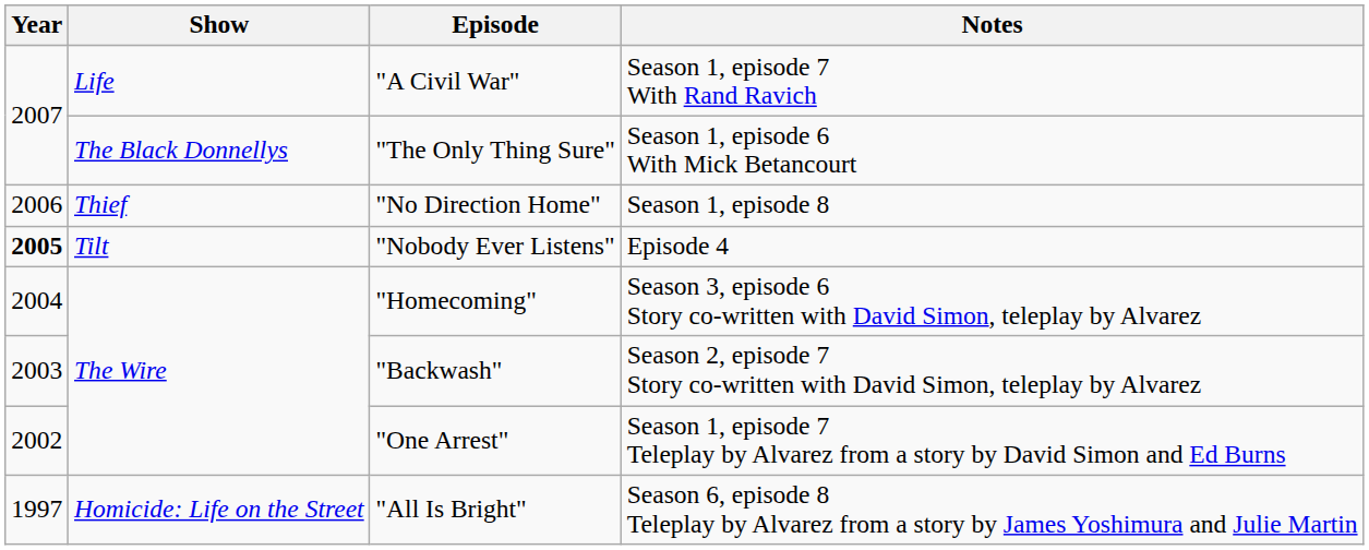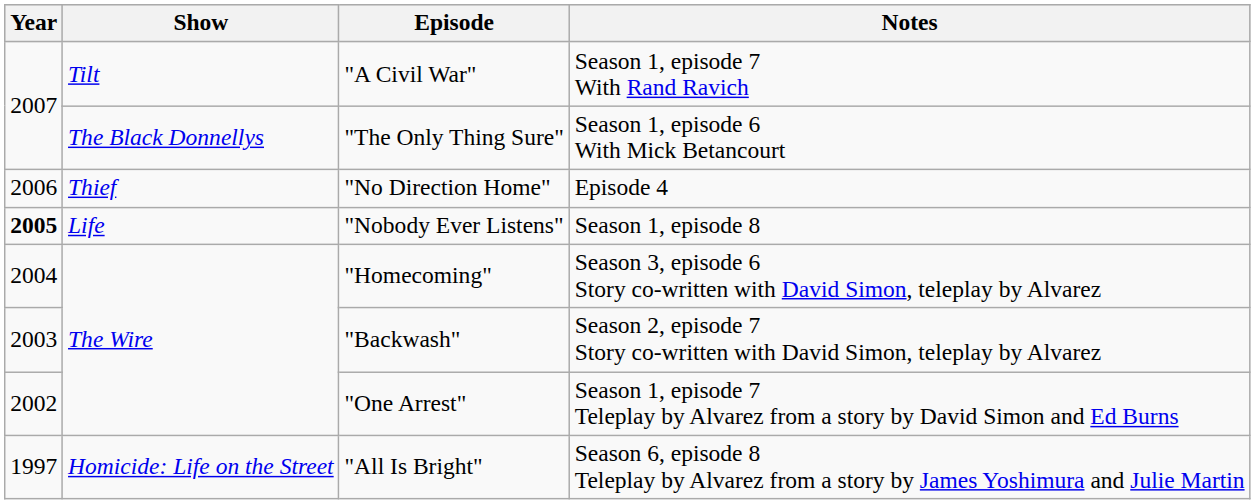 <table class="wikitable">
 <tr style="background:#ccc; text-align:center;">
 <th>Year</th>
 <th>Show</th>
 <th>Episode</th>
 <th>Notes</th>
 </tr>
 <tr>
 <td rowspan=2>2007</td>
-<td><em><a href='#'>Life</a></em></td>
+<td><em><a href='#'>Tilt</a></em></td>
 <td>"A Civil War"</td>
 <td>Season 1, episode 7<br>With <a href='#'>Rand Ravich</a></td>
 </tr>
 <tr>
 <td><em><a href='#'>The Black Donnellys</a></em></td>
 <td>"The Only Thing Sure"</td>
 <td>Season 1, episode 6<br>With Mick Betancourt</td>
 </tr>
 <tr>
 <td>2006</td>
 <td><em><a href='#'>Thief</a></em></td>
 <td>"No Direction Home"</td>
-<td>Season 1, episode 8</td>
+<td>Episode 4</td>
 </tr>
 <tr>
 <td><strong>2005</strong></td>
-<td><em><a href='#'>Tilt</a></em></td>
+<td><em><a href='#'>Life</a></em></td>
 <td>"Nobody Ever Listens"</td>
-<td>Episode 4</td>
+<td>Season 1, episode 8</td>
 </tr>
 <tr>
 <td>2004</td>
 <td rowspan=3><em><a href='#'>The Wire</a></em></td>
 <td>"Homecoming"</td>
 <td>Season 3, episode 6<br>Story co-written with <a href='#'>David Simon</a>, teleplay by Alvarez</td>
 </tr>
 <tr>
 <td>2003</td>
 <td>"Backwash"</td>
 <td>Season 2, episode 7<br>Story co-written with David Simon, teleplay by Alvarez</td>
 </tr>
 <tr>
 <td>2002</td>
 <td>"One Arrest"</td>
 <td>Season 1, episode 7<br>Teleplay by Alvarez from a story by David Simon and <a href='#'>Ed Burns</a></td>
 </tr>
 <tr>
 <td>1997</td>
 <td><em><a href='#'>Homicide: Life on the Street</a></em></td>
 <td>"All Is Bright"</td>
 <td>Season 6, episode 8<br>Teleplay by Alvarez from a story by <a href='#'>James Yoshimura</a> and <a href='#'>Julie Martin</a></td>
 </tr>
 </table>
